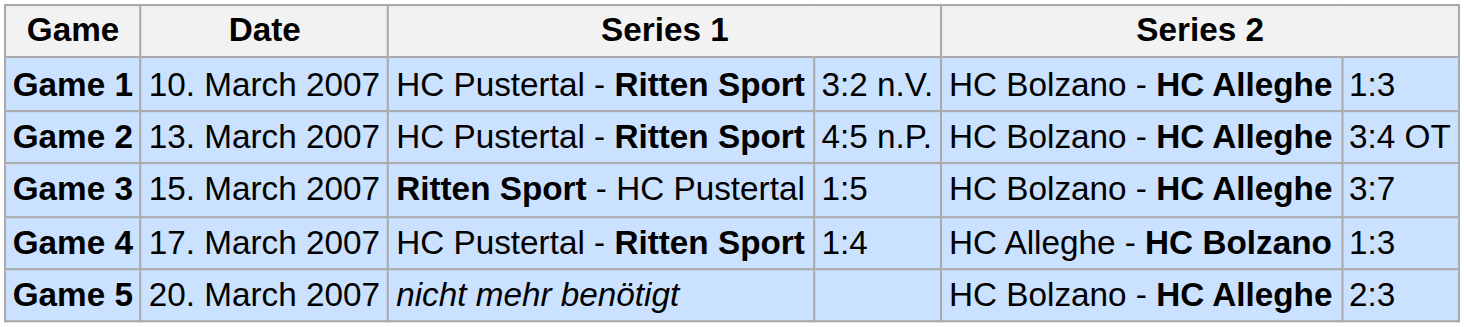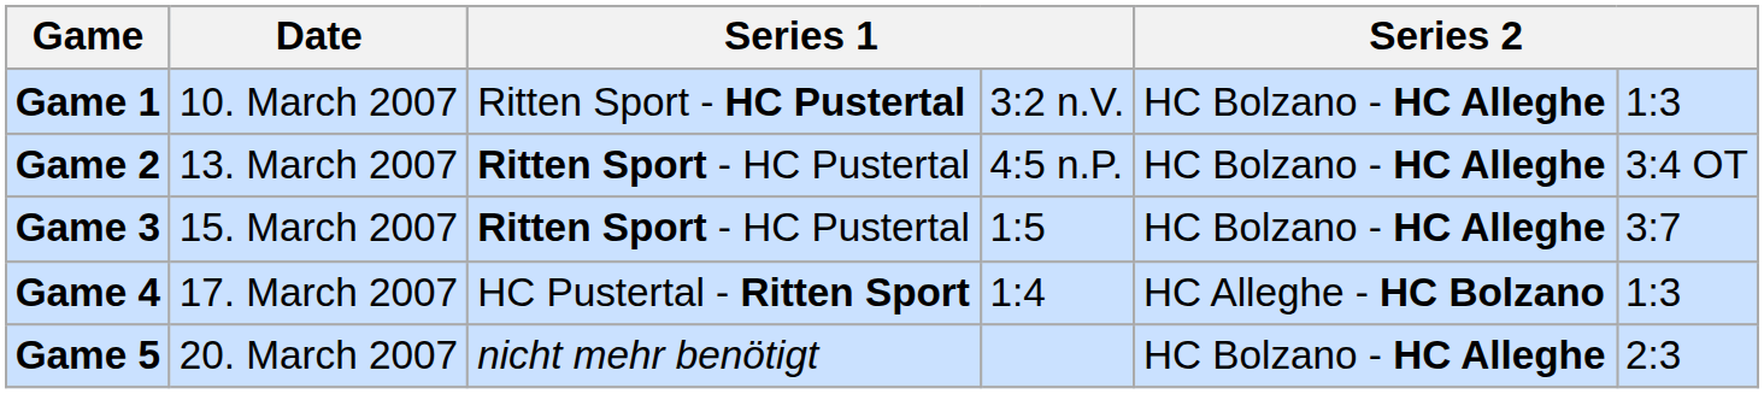 <table class="wikitable" style="width:700px;">
 <tr bgcolor=#BCD2EE>
 <th>Game</th>
 <th>Date</th>
 <th colspan="2">Series 1</th>
 <th colspan="2">Series 2</th>
 </tr>
 <tr bgcolor="#CAE1FF">
 <td><strong>Game 1</strong></td>
 <td>10. March 2007</td>
-<td>HC Pustertal - <strong>Ritten Sport</strong></td>
+<td>Ritten Sport - <strong>HC Pustertal</strong></td>
 <td>3:2 n.V.</td>
 <td>HC Bolzano - <strong>HC Alleghe</strong></td>
 <td>1:3</td>
 </tr>
 <tr bgcolor="#CAE1FF">
 <td><strong>Game 2</strong></td>
 <td>13. March 2007</td>
-<td>HC Pustertal - <strong>Ritten Sport</strong></td>
+<td><strong>Ritten Sport</strong> - HC Pustertal</td>
 <td>4:5 n.P.</td>
 <td>HC Bolzano - <strong>HC Alleghe</strong></td>
 <td>3:4 OT</td>
 </tr>
 <tr bgcolor="#CAE1FF">
 <td><strong>Game 3</strong></td>
 <td>15. March 2007</td>
 <td><strong>Ritten Sport</strong> - HC Pustertal</td>
 <td>1:5</td>
 <td>HC Bolzano - <strong>HC Alleghe</strong></td>
 <td>3:7</td>
 </tr>
 <tr bgcolor="#CAE1FF">
 <td><strong>Game 4</strong></td>
 <td>17. March 2007</td>
 <td>HC Pustertal - <strong>Ritten Sport</strong></td>
 <td>1:4</td>
 <td>HC Alleghe - <strong>HC Bolzano</strong></td>
 <td>1:3</td>
 </tr>
 <tr bgcolor="#CAE1FF">
 <td><strong>Game 5</strong></td>
 <td>20. March 2007</td>
 <td><em>nicht mehr benötigt</em></td>
 <td></td>
 <td>HC Bolzano - <strong>HC Alleghe</strong></td>
 <td>2:3</td>
 </tr>
 </table>
